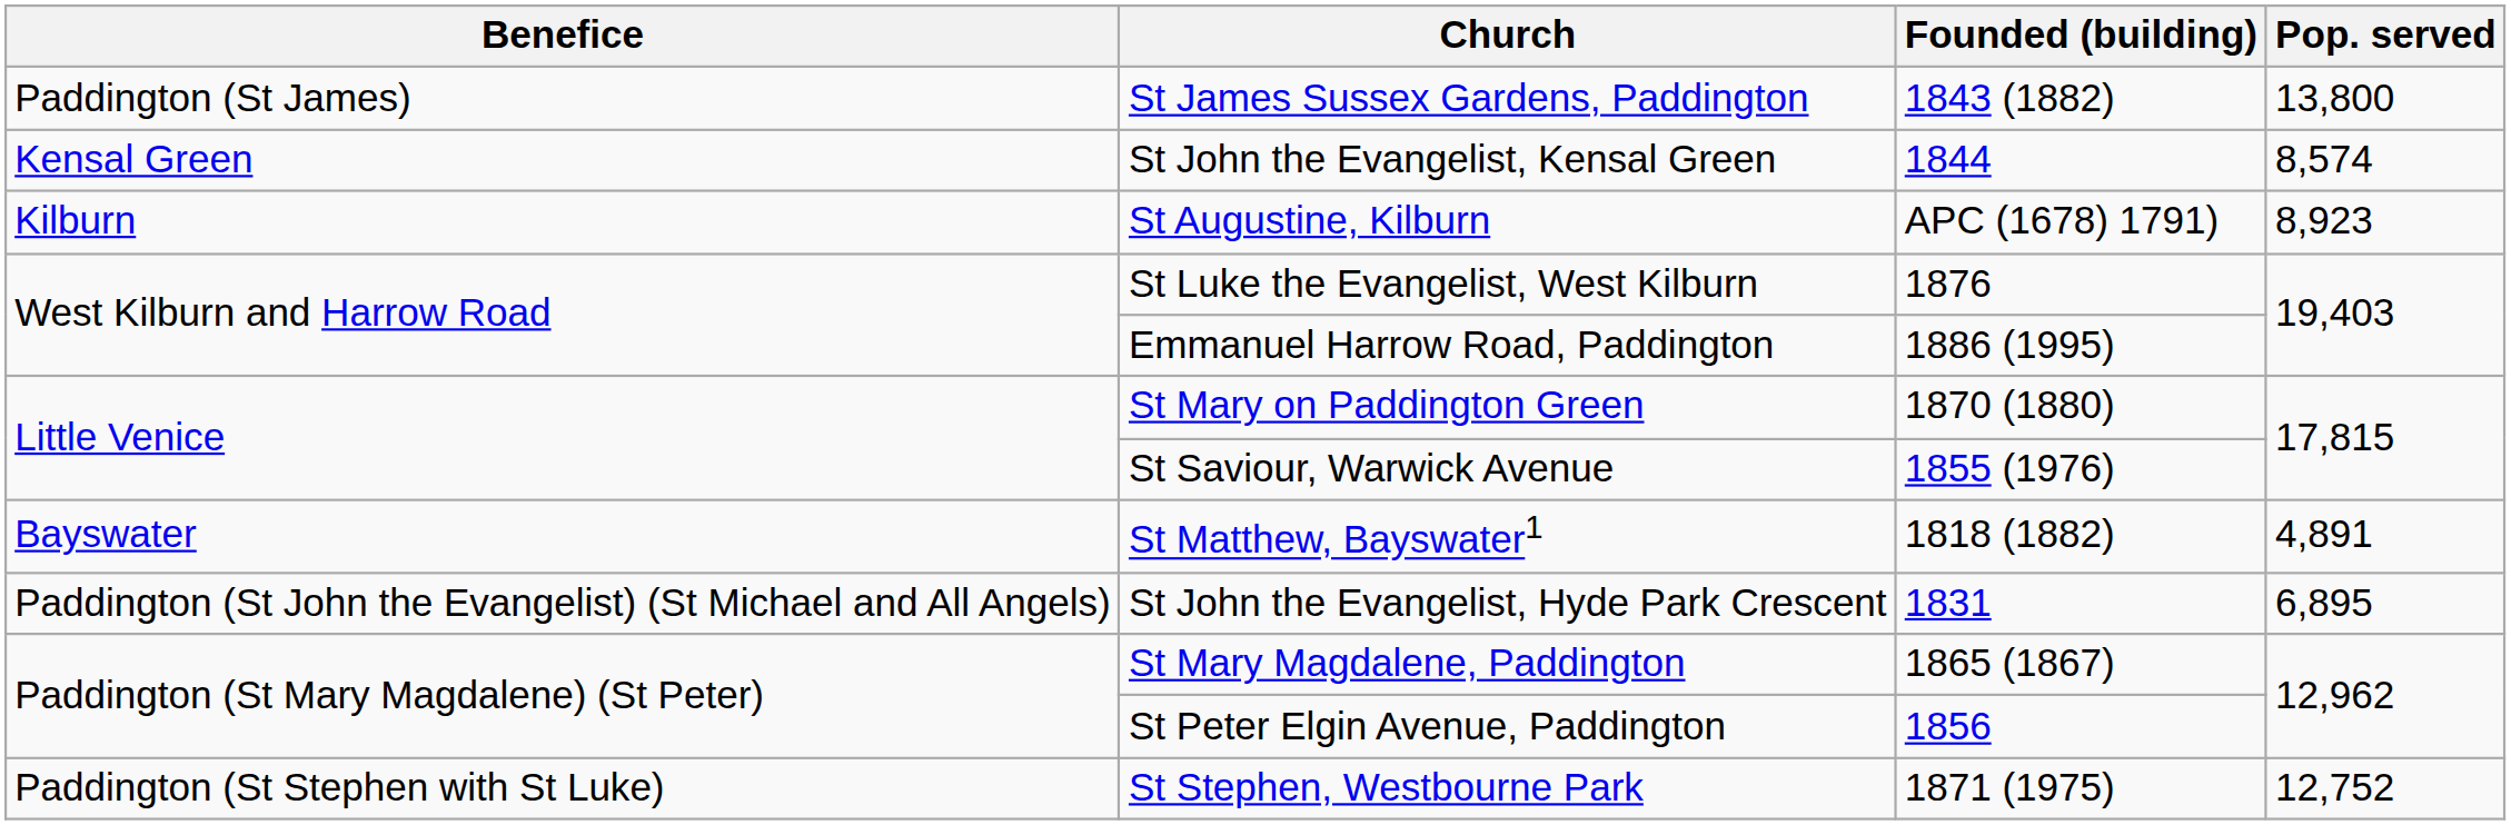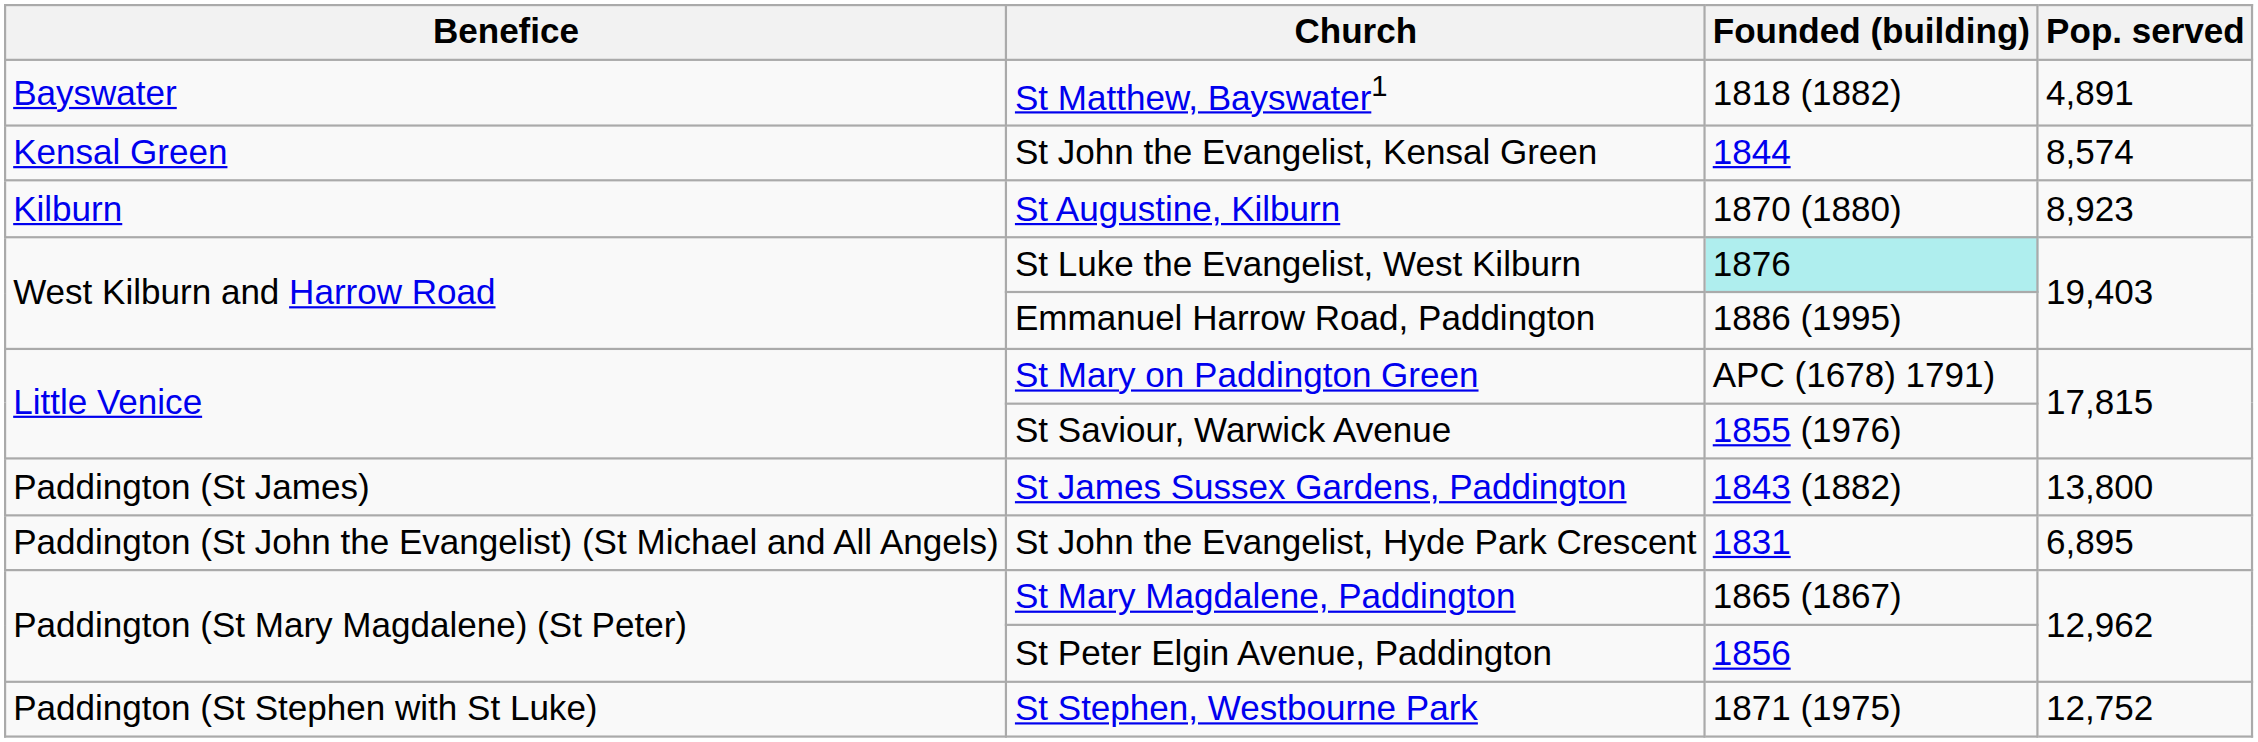 <table class="wikitable">
 <tr>
 <th>Benefice</th>
 <th>Church</th>
 <th>Founded (building)</th>
 <th>Pop. served</th>
 </tr>
 <tr>
-<td>Paddington (St James)</td>
-<td><a href='#'>St James Sussex Gardens, Paddington</a></td>
-<td><a href='#'>1843</a> (1882)</td>
-<td>13,800</td>
+<td><a href='#'>Bayswater</a></td>
+<td><a href='#'>St Matthew, Bayswater</a><sup>1</sup></td>
+<td>1818 (1882)</td>
+<td>4,891</td>
 </tr>
 <tr>
 <td><a href='#'>Kensal Green</a></td>
 <td>St John the Evangelist, Kensal Green</td>
 <td><a href='#'>1844</a></td>
 <td>8,574</td>
 </tr>
 <tr>
 <td><a href='#'>Kilburn</a></td>
 <td><a href='#'>St Augustine, Kilburn</a></td>
-<td>APC (1678) 1791)</td>
+<td>1870 (1880)</td>
 <td>8,923</td>
 </tr>
 <tr>
 <td rowspan="2">West Kilburn and <a href='#'>Harrow Road</a></td>
 <td>St Luke the Evangelist, West Kilburn</td>
-<td>1876</td>
+<td style="background: paleturquoise;">1876</td>
 <td rowspan="2">19,403</td>
 </tr>
 <tr>
 <td>Emmanuel Harrow Road, Paddington</td>
 <td>1886 (1995)</td>
 </tr>
 <tr>
 <td rowspan="2"><a href='#'>Little Venice</a></td>
 <td><a href='#'>St Mary on Paddington Green</a></td>
-<td>1870 (1880)</td>
+<td>APC (1678) 1791)</td>
 <td rowspan="2">17,815</td>
 </tr>
 <tr>
 <td>St Saviour, Warwick Avenue</td>
 <td><a href='#'>1855</a> (1976)</td>
 </tr>
 <tr>
-<td><a href='#'>Bayswater</a></td>
-<td><a href='#'>St Matthew, Bayswater</a><sup>1</sup></td>
-<td>1818 (1882)</td>
-<td>4,891</td>
+<td>Paddington (St James)</td>
+<td><a href='#'>St James Sussex Gardens, Paddington</a></td>
+<td><a href='#'>1843</a> (1882)</td>
+<td>13,800</td>
 </tr>
 <tr>
 <td>Paddington (St John the Evangelist) (St Michael and All Angels)</td>
 <td>St John the Evangelist, Hyde Park Crescent</td>
 <td><a href='#'>1831</a></td>
 <td>6,895</td>
 </tr>
 <tr>
 <td rowspan="2">Paddington (St Mary Magdalene) (St Peter)</td>
 <td><a href='#'>St Mary Magdalene, Paddington</a></td>
 <td>1865 (1867)</td>
 <td rowspan="2">12,962</td>
 </tr>
 <tr>
 <td>St Peter Elgin Avenue, Paddington</td>
 <td><a href='#'>1856</a></td>
 </tr>
 <tr>
 <td>Paddington (St Stephen with St Luke)</td>
 <td><a href='#'>St Stephen, Westbourne Park</a></td>
 <td>1871 (1975)</td>
 <td>12,752</td>
 </tr>
 </table>
